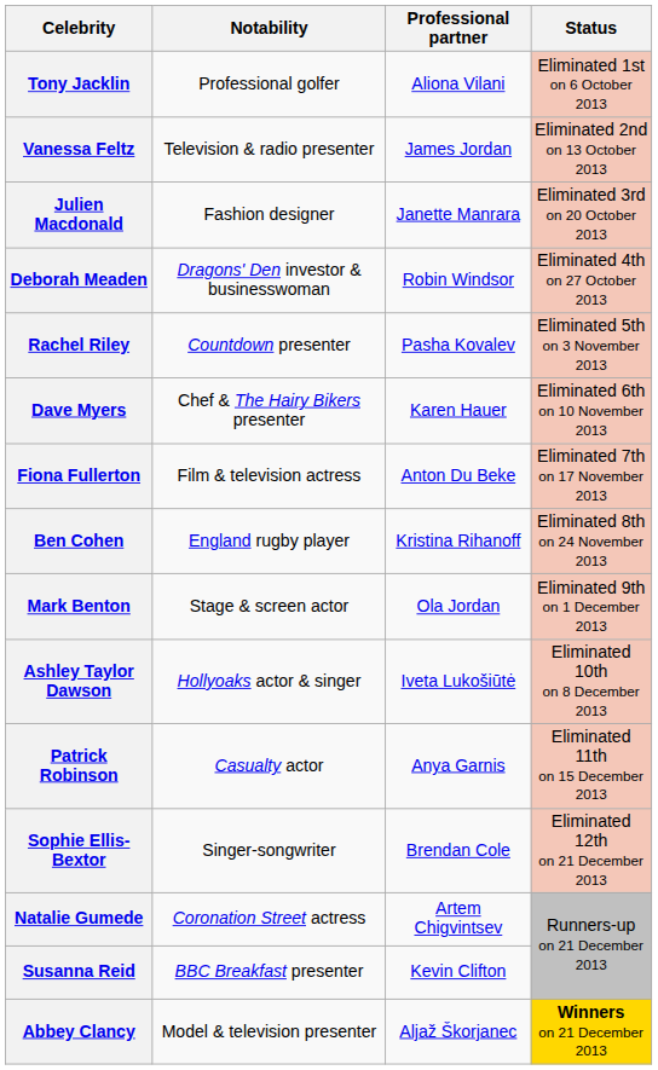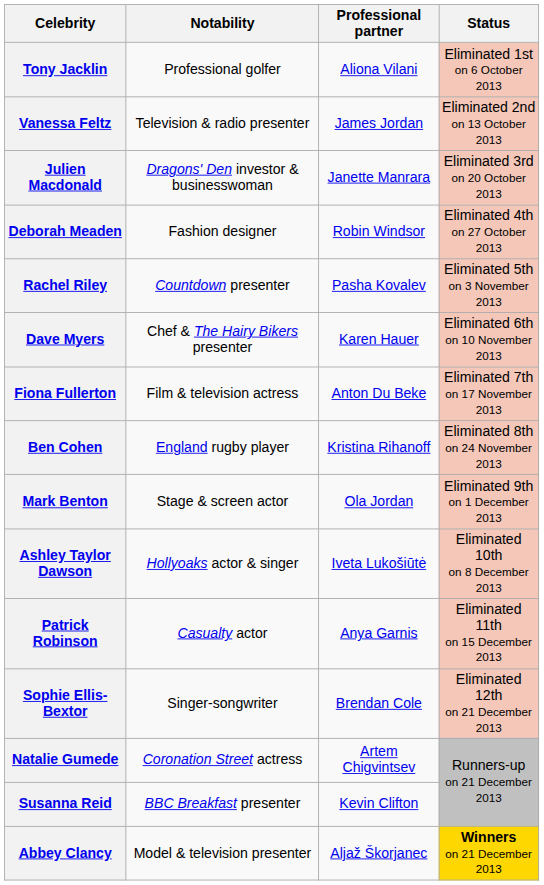 <table class="wikitable sortable" style="text-align:center;">
 <tr>
 <th scope="col">Celebrity</th>
 <th scope="col" class="unsortable">Notability</th>
 <th scope="col">Professional partner</th>
 <th scope="col">Status</th>
 </tr>
 <tr style="height:50px">
 <th scope="row"><a href='#'>Tony Jacklin</a></th>
 <td>Professional golfer</td>
 <td><a href='#'>Aliona Vilani</a></td>
 <td bgcolor="#f4c7b8">Eliminated 1st<br><small>on 6 October 2013</small></td>
 </tr>
 <tr style="height:50px">
 <th scope="row"><a href='#'>Vanessa Feltz</a></th>
 <td>Television & radio presenter</td>
 <td><a href='#'>James Jordan</a></td>
 <td bgcolor="#f4c7b8">Eliminated 2nd<br><small>on 13 October 2013</small></td>
 </tr>
 <tr style="height:50px">
 <th scope="row"><a href='#'>Julien Macdonald</a></th>
-<td>Fashion designer</td>
+<td><em><a href='#'>Dragons' Den</a></em> investor & businesswoman</td>
 <td><a href='#'>Janette Manrara</a></td>
 <td bgcolor="#f4c7b8">Eliminated 3rd<br><small>on 20 October 2013</small></td>
 </tr>
 <tr style="height:50px">
 <th scope="row"><a href='#'>Deborah Meaden</a></th>
-<td><em><a href='#'>Dragons' Den</a></em> investor & businesswoman</td>
+<td>Fashion designer</td>
 <td><a href='#'>Robin Windsor</a></td>
 <td bgcolor="#f4c7b8">Eliminated 4th<br><small>on 27 October 2013</small></td>
 </tr>
 <tr style="height:50px">
 <th scope="row"><a href='#'>Rachel Riley</a></th>
 <td><em><a href='#'>Countdown</a></em> presenter</td>
 <td><a href='#'>Pasha Kovalev</a></td>
 <td bgcolor="#f4c7b8">Eliminated 5th<br><small>on 3 November 2013</small></td>
 </tr>
 <tr style="height:50px">
 <th scope="row"><a href='#'>Dave Myers</a></th>
 <td>Chef & <em><a href='#'>The Hairy Bikers</a></em> presenter</td>
 <td><a href='#'>Karen Hauer</a></td>
 <td bgcolor="#f4c7b8">Eliminated 6th<br><small>on 10 November 2013</small></td>
 </tr>
 <tr style="height:50px">
 <th scope="row"><a href='#'>Fiona Fullerton</a></th>
 <td>Film & television actress</td>
 <td><a href='#'>Anton Du Beke</a></td>
 <td bgcolor="#f4c7b8">Eliminated 7th<br><small>on 17 November 2013</small></td>
 </tr>
 <tr style="height:50px">
 <th scope="row"><a href='#'>Ben Cohen</a></th>
 <td><a href='#'>England</a> rugby player</td>
 <td><a href='#'>Kristina Rihanoff</a></td>
 <td bgcolor="#f4c7b8">Eliminated 8th<br><small>on 24 November 2013</small></td>
 </tr>
 <tr style="height:50px">
 <th scope="row"><a href='#'>Mark Benton</a></th>
 <td>Stage & screen actor</td>
 <td><a href='#'>Ola Jordan</a></td>
 <td bgcolor="#f4c7b8">Eliminated 9th<br><small>on 1 December 2013</small></td>
 </tr>
 <tr style="height:50px">
 <th scope="row"><a href='#'>Ashley Taylor Dawson</a></th>
 <td><em><a href='#'>Hollyoaks</a></em> actor & singer</td>
 <td><a href='#'>Iveta Lukošiūtė</a></td>
 <td bgcolor="#f4c7b8">Eliminated 10th<br><small>on 8 December 2013</small></td>
 </tr>
 <tr style="height:50px">
 <th scope="row"><a href='#'>Patrick Robinson</a></th>
 <td><em><a href='#'>Casualty</a></em> actor</td>
 <td><a href='#'>Anya Garnis</a></td>
 <td bgcolor="#f4c7b8">Eliminated 11th<br><small>on 15 December 2013</small></td>
 </tr>
 <tr style="height:50px">
 <th scope="row"><a href='#'>Sophie Ellis-Bextor</a></th>
 <td>Singer-songwriter</td>
 <td><a href='#'>Brendan Cole</a></td>
 <td bgcolor="#f4c7b8">Eliminated 12th<br><small>on 21 December 2013</small></td>
 </tr>
 <tr style="height:50px">
 <th scope="row"><a href='#'>Natalie Gumede</a></th>
 <td><em><a href='#'>Coronation Street</a></em> actress</td>
 <td><a href='#'>Artem Chigvintsev</a></td>
 <td bgcolor="silver" rowspan=2>Runners-up<br><small>on 21 December 2013</small></td>
 </tr>
 <tr style="height:50px">
 <th scope="row"><a href='#'>Susanna Reid</a></th>
 <td><em><a href='#'>BBC Breakfast</a></em> presenter</td>
 <td><a href='#'>Kevin Clifton</a></td>
 </tr>
 <tr style="height:50px">
 <th scope="row"><a href='#'>Abbey Clancy</a></th>
 <td>Model & television presenter</td>
 <td><a href='#'>Aljaž Škorjanec</a></td>
 <td bgcolor="gold"><strong>Winners</strong><br><small>on 21 December 2013</small></td>
 </tr>
 </table>
